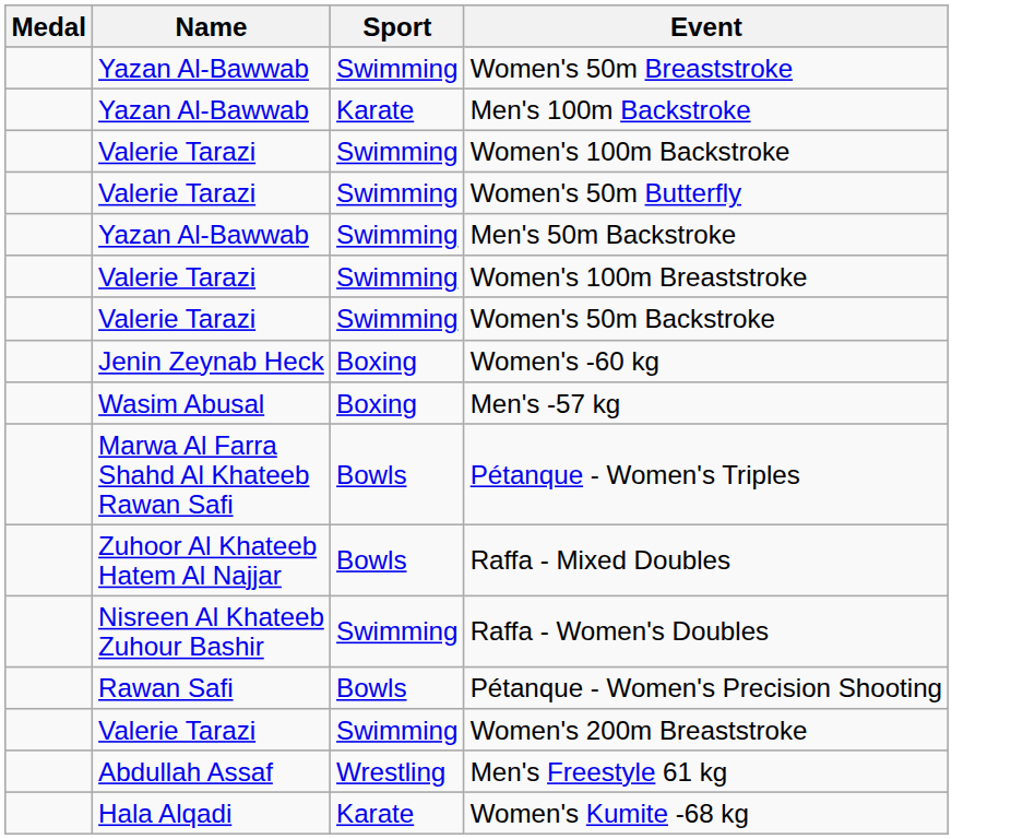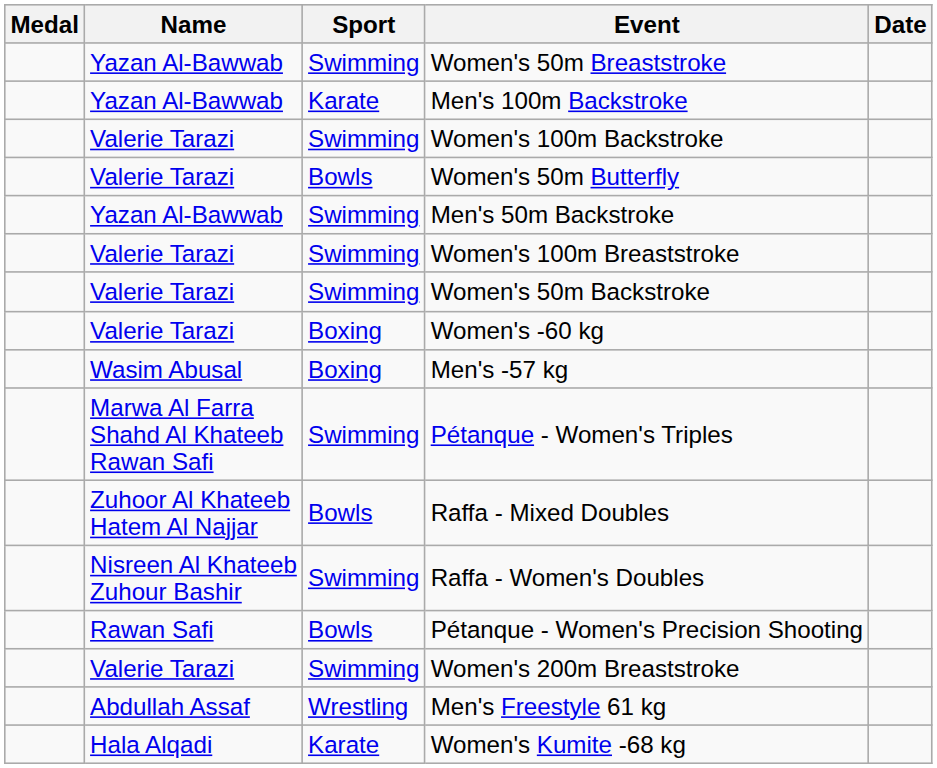 <table class="wikitable sortable" style="font-size: 95%">
 <tr>
 <th>Medal</th>
 <th>Name</th>
 <th>Sport</th>
 <th>Event</th>
+<th>Date</th>
 </tr>
 <tr>
 <td></td>
 <td><a href='#'>Yazan Al-Bawwab</a></td>
 <td><a href='#'>Swimming</a></td>
 <td>Women's 50m <a href='#'>Breaststroke</a></td>
+<td></td>
 </tr>
 <tr>
 <td></td>
 <td><a href='#'>Yazan Al-Bawwab</a></td>
 <td><a href='#'>Karate</a></td>
 <td>Men's 100m <a href='#'>Backstroke</a></td>
+<td></td>
 </tr>
 <tr>
 <td></td>
 <td><a href='#'>Valerie Tarazi</a></td>
 <td><a href='#'>Swimming</a></td>
 <td>Women's 100m Backstroke</td>
+<td></td>
 </tr>
 <tr>
 <td></td>
 <td><a href='#'>Valerie Tarazi</a></td>
-<td><a href='#'>Swimming</a></td>
+<td><a href='#'>Bowls</a></td>
 <td>Women's 50m <a href='#'>Butterfly</a></td>
+<td></td>
 </tr>
 <tr>
 <td></td>
 <td><a href='#'>Yazan Al-Bawwab</a></td>
 <td><a href='#'>Swimming</a></td>
 <td>Men's 50m Backstroke</td>
+<td></td>
 </tr>
 <tr>
 <td></td>
 <td><a href='#'>Valerie Tarazi</a></td>
 <td><a href='#'>Swimming</a></td>
 <td>Women's 100m Breaststroke</td>
+<td></td>
 </tr>
 <tr>
 <td></td>
 <td><a href='#'>Valerie Tarazi</a></td>
 <td><a href='#'>Swimming</a></td>
 <td>Women's 50m Backstroke</td>
+<td></td>
 </tr>
 <tr>
 <td></td>
-<td><a href='#'>Jenin Zeynab Heck</a></td>
+<td><a href='#'>Valerie Tarazi</a></td>
 <td><a href='#'>Boxing</a></td>
 <td>Women's -60 kg</td>
+<td></td>
 </tr>
 <tr>
 <td></td>
 <td><a href='#'>Wasim Abusal</a></td>
 <td><a href='#'>Boxing</a></td>
 <td>Men's -57 kg</td>
+<td></td>
 </tr>
 <tr>
 <td></td>
 <td><a href='#'>Marwa Al Farra</a> <br> <a href='#'>Shahd Al Khateeb</a> <br> <a href='#'>Rawan Safi</a></td>
-<td><a href='#'>Bowls</a></td>
+<td><a href='#'>Swimming</a></td>
 <td><a href='#'>Pétanque</a> - Women's Triples</td>
+<td></td>
 </tr>
 <tr>
 <td></td>
 <td><a href='#'>Zuhoor Al Khateeb</a> <br> <a href='#'>Hatem Al Najjar</a></td>
 <td><a href='#'>Bowls</a></td>
 <td>Raffa - Mixed Doubles</td>
+<td></td>
 </tr>
 <tr>
 <td></td>
 <td><a href='#'>Nisreen Al Khateeb</a> <br> <a href='#'>Zuhour Bashir</a></td>
 <td><a href='#'>Swimming</a></td>
 <td>Raffa - Women's Doubles</td>
+<td></td>
 </tr>
 <tr>
 <td></td>
 <td><a href='#'>Rawan Safi</a></td>
 <td><a href='#'>Bowls</a></td>
 <td>Pétanque - Women's Precision Shooting</td>
+<td></td>
 </tr>
 <tr>
 <td></td>
 <td><a href='#'>Valerie Tarazi</a></td>
 <td><a href='#'>Swimming</a></td>
 <td>Women's 200m Breaststroke</td>
+<td></td>
 </tr>
 <tr>
 <td></td>
 <td><a href='#'>Abdullah Assaf</a></td>
 <td><a href='#'>Wrestling</a></td>
 <td>Men's <a href='#'>Freestyle</a> 61 kg</td>
+<td></td>
 </tr>
 <tr>
 <td></td>
 <td><a href='#'>Hala Alqadi</a></td>
 <td><a href='#'>Karate</a></td>
 <td>Women's <a href='#'>Kumite</a> -68 kg</td>
+<td></td>
 </tr>
 </table>
